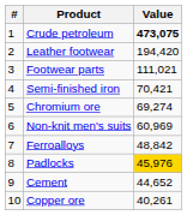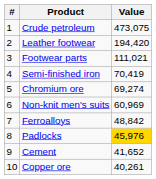 <table class="wikitable sortable plainrowheads" ;">
 <tr>
 <th scope="col">#</th>
 <th scope="col">Product</th>
 <th scope="col">Value</th>
 </tr>
 <tr>
 <td>1</td>
 <td><a href='#'>Crude petroleum</a></td>
-<td><strong>473,075</strong></td>
+<td>473,075</td>
 </tr>
 <tr>
 <td>2</td>
 <td><a href='#'>Leather footwear</a></td>
 <td>194,420</td>
 </tr>
 <tr>
 <td>3</td>
 <td><a href='#'>Footwear parts</a></td>
 <td>111,021</td>
 </tr>
 <tr>
 <td>4</td>
 <td><a href='#'>Semi-finished iron</a></td>
-<td>70,421</td>
+<td>70,419</td>
 </tr>
 <tr>
 <td>5</td>
 <td><a href='#'>Chromium ore</a></td>
 <td>69,274</td>
 </tr>
 <tr>
 <td>6</td>
 <td><a href='#'>Non-knit men's suits</a></td>
 <td>60,969</td>
 </tr>
 <tr>
 <td>7</td>
 <td><a href='#'>Ferroalloys</a></td>
 <td>48,842</td>
 </tr>
 <tr>
 <td>8</td>
 <td><a href='#'>Padlocks</a></td>
 <td style="background: gold;">45,976</td>
 </tr>
 <tr>
 <td>9</td>
 <td><a href='#'>Cement</a></td>
-<td>44,652</td>
+<td>41,652</td>
 </tr>
 <tr>
 <td>10</td>
 <td><a href='#'>Copper ore</a></td>
 <td>40,261</td>
 </tr>
 </table>
